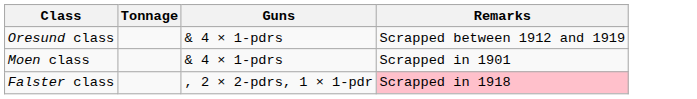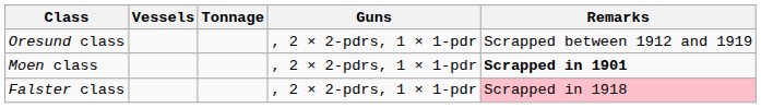 <table class="wikitable" style="text-align:left">
 <tr>
 <th>Class</th>
+<th>Vessels</th>
 <th>Tonnage</th>
 <th>Guns</th>
 <th>Remarks</th>
 </tr>
 <tr>
 <td><em>Oresund</em> class</td>
 <td></td>
-<td> & 4 × 1-pdrs</td>
+<td></td>
+<td>, 2 × 2-pdrs, 1 × 1-pdr</td>
 <td>Scrapped between 1912 and 1919</td>
 </tr>
 <tr>
 <td><em>Moen</em> class</td>
 <td></td>
-<td> & 4 × 1-pdrs</td>
-<td>Scrapped in 1901</td>
+<td></td>
+<td>, 2 × 2-pdrs, 1 × 1-pdr</td>
+<td><strong>Scrapped in 1901</strong></td>
 </tr>
 <tr>
 <td><em>Falster</em> class</td>
+<td></td>
 <td></td>
 <td>, 2 × 2-pdrs, 1 × 1-pdr</td>
 <td style="background: pink;">Scrapped in 1918</td>
 </tr>
 </table>
